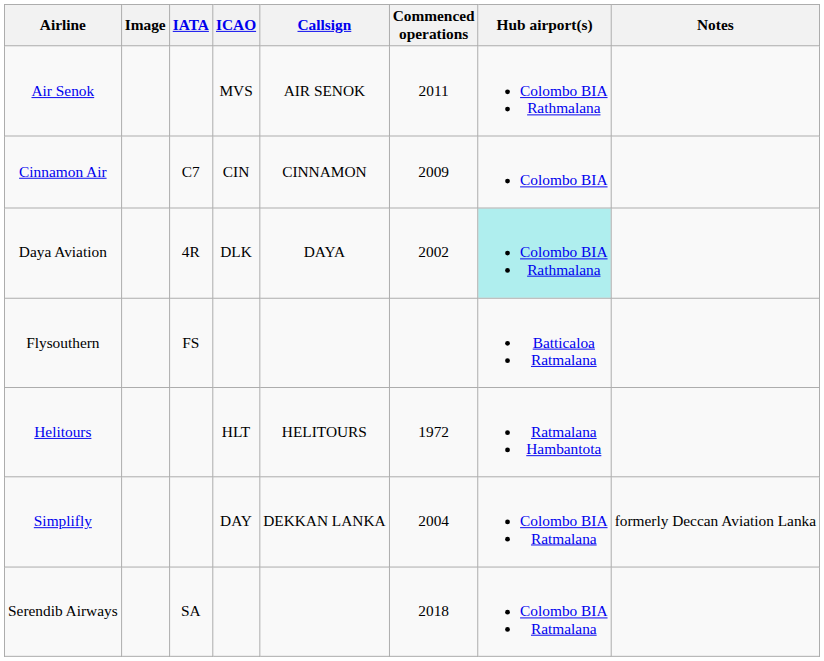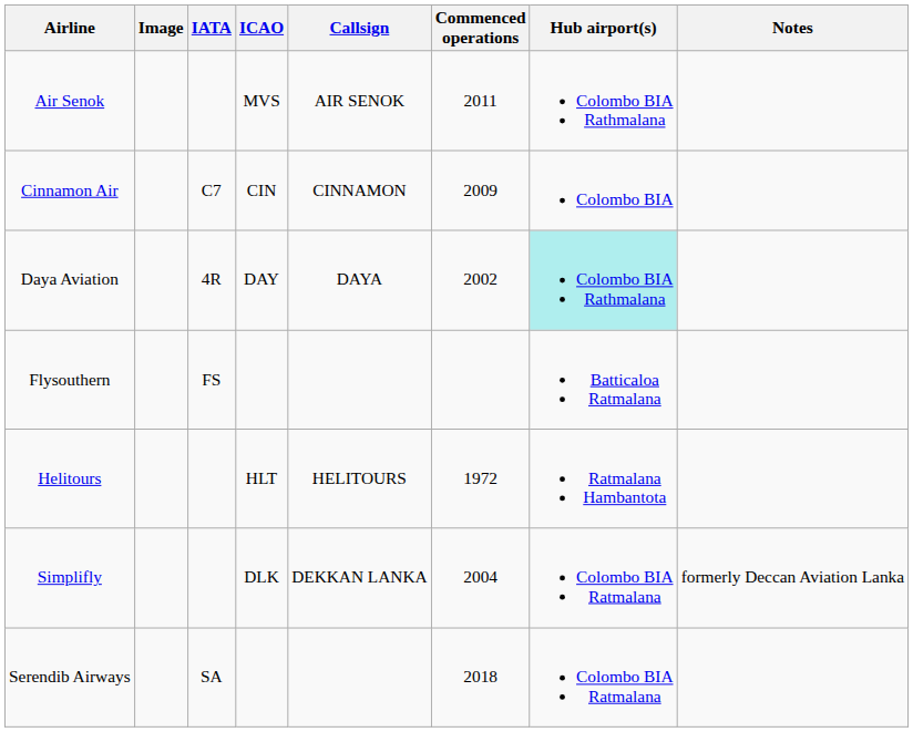 <table class="wikitable sortable"style="text-align:center;">
 <tr valign="middle">
 <th>Airline</th>
 <th>Image</th>
 <th><a href='#'>IATA</a></th>
 <th><a href='#'>ICAO</a></th>
 <th><a href='#'>Callsign</a></th>
 <th>Commenced<br>operations</th>
 <th>Hub airport(s)</th>
 <th>Notes</th>
 </tr>
 <tr>
 <td><a href='#'>Air Senok</a></td>
 <td></td>
 <td></td>
 <td>MVS</td>
 <td>AIR SENOK</td>
 <td>2011</td>
 <td><br><ul><li><a href='#'>Colombo BIA</a></li><li><a href='#'>Rathmalana</a></li></ul></td>
 <td></td>
 </tr>
 <tr>
 <td><a href='#'>Cinnamon Air</a></td>
 <td></td>
 <td>C7</td>
 <td>CIN</td>
 <td>CINNAMON</td>
 <td>2009</td>
 <td><br><ul><li><a href='#'>Colombo BIA</a></li></ul></td>
 <td></td>
 </tr>
 <tr>
 <td>Daya Aviation</td>
 <td></td>
 <td>4R</td>
-<td>DLK</td>
+<td>DAY</td>
 <td>DAYA</td>
 <td>2002</td>
 <td style="background: paleturquoise;"><br><ul><li><a href='#'>Colombo BIA</a></li><li><a href='#'>Rathmalana</a></li></ul></td>
 <td></td>
 </tr>
 <tr>
 <td>Flysouthern</td>
 <td></td>
 <td>FS</td>
 <td></td>
 <td></td>
 <td></td>
 <td><br><ul><li><a href='#'>Batticaloa</a></li><li><a href='#'>Ratmalana</a></li></ul></td>
 <td></td>
 </tr>
 <tr>
 <td><a href='#'>Helitours</a></td>
 <td></td>
 <td></td>
 <td>HLT</td>
 <td>HELITOURS</td>
 <td>1972</td>
 <td><br><ul><li><a href='#'>Ratmalana</a></li><li><a href='#'>Hambantota</a></li></ul></td>
 <td></td>
 </tr>
 <tr>
 <td><a href='#'>Simplifly</a></td>
 <td></td>
 <td></td>
-<td>DAY</td>
+<td>DLK</td>
 <td>DEKKAN LANKA</td>
 <td>2004</td>
 <td><br><ul><li><a href='#'>Colombo BIA</a></li><li><a href='#'>Ratmalana</a></li></ul></td>
 <td>formerly Deccan Aviation Lanka</td>
 </tr>
 <tr>
 <td>Serendib Airways</td>
 <td></td>
 <td>SA</td>
 <td></td>
 <td></td>
 <td>2018</td>
 <td><br><ul><li><a href='#'>Colombo BIA</a></li><li><a href='#'>Ratmalana</a></li></ul></td>
 <td></td>
 </tr>
 </table>
